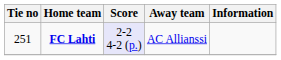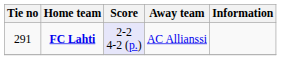 <table class="wikitable" style="text-align:center">
 <tr>
 <th style= width="40px">Tie no</th>
 <th style= width="150px">Home team</th>
 <th style= width="60px">Score</th>
 <th style= width="150px">Away team</th>
 <th style= width="30px">Information</th>
 </tr>
 <tr>
-<td>251</td>
+<td>291</td>
 <td><strong><a href='#'>FC Lahti</a></strong></td>
 <td style="background: lavender;">2-2<br> 4-2  (<a href='#'>p.</a>)</td>
 <td><a href='#'>AC Allianssi</a></td>
 <td></td>
 </tr>
 <tr>
 </tr>
 </table>
